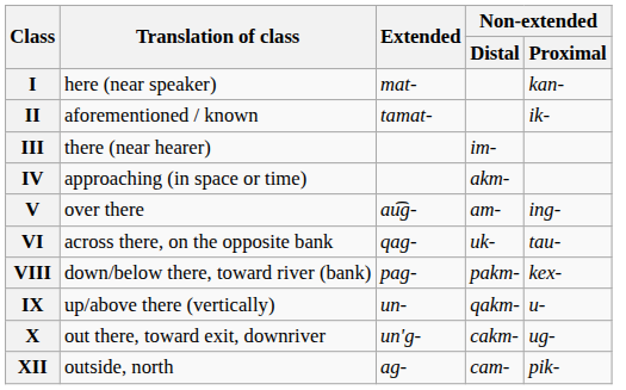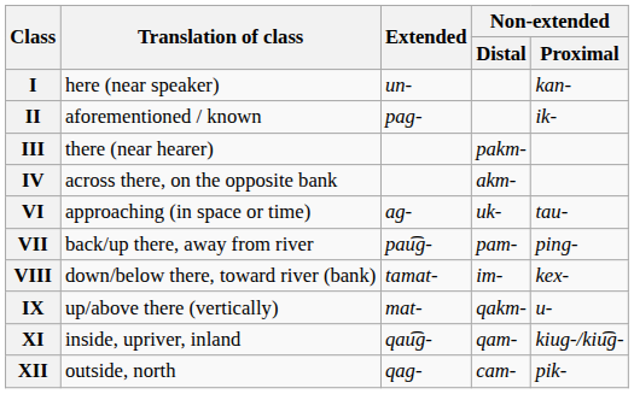 <table class="wikitable">
 <tr>
 <th rowspan="2">Class</th>
 <th rowspan="2">Translation of class</th>
 <th rowspan="2">Extended</th>
 <th colspan="2">Non-extended</th>
 </tr>
 <tr>
 <th>Distal</th>
 <th>Proximal</th>
 </tr>
 <tr>
 <th>I</th>
 <td>here (near speaker)</td>
-<td><em>mat-</em></td>
+<td><em>un-</em></td>
 <td></td>
 <td><em>kan-</em></td>
 </tr>
 <tr>
 <th>II</th>
 <td>aforementioned / known</td>
-<td><em>tamat-</em></td>
+<td><em>pag-</em></td>
 <td></td>
 <td><em>ik-</em></td>
 </tr>
 <tr>
 <th>III</th>
 <td>there (near hearer)</td>
 <td></td>
-<td><em>im-</em></td>
+<td><em>pakm-</em></td>
 <td></td>
 </tr>
 <tr>
 <th>IV</th>
-<td>approaching (in space or time)</td>
+<td>across there, on the opposite bank</td>
 <td></td>
 <td><em>akm-</em></td>
 <td></td>
 </tr>
 <tr>
-<th>V</th>
-<td>over there</td>
-<td><em>au͡g-</em></td>
-<td><em>am-</em></td>
-<td><em>ing-</em></td>
-</tr>
-<tr>
 <th>VI</th>
-<td>across there, on the opposite bank</td>
-<td><em>qag-</em></td>
+<td>approaching (in space or time)</td>
+<td><em>ag-</em></td>
 <td><em>uk-</em></td>
 <td><em>tau-</em></td>
 </tr>
 <tr>
+<th>VII</th>
+<td>back/up there, away from river</td>
+<td><em>pau͡g-</em></td>
+<td><em>pam-</em></td>
+<td><em>ping-</em></td>
+</tr>
+<tr>
 <th>VIII</th>
 <td>down/below there, toward river (bank)</td>
-<td><em>pag-</em></td>
-<td><em>pakm-</em></td>
+<td><em>tamat-</em></td>
+<td><em>im-</em></td>
 <td><em>kex-</em></td>
 </tr>
 <tr>
 <th>IX</th>
 <td>up/above there (vertically)</td>
-<td><em>un-</em></td>
+<td><em>mat-</em></td>
 <td><em>qakm-</em></td>
 <td><em>u-</em></td>
 </tr>
 <tr>
-<th>X</th>
-<td>out there, toward exit, downriver</td>
-<td><em>un'g-</em></td>
-<td><em>cakm-</em></td>
-<td><em>ug-</em></td>
+<th>XI</th>
+<td>inside, upriver, inland</td>
+<td><em>qau͡g-</em></td>
+<td><em>qam-</em></td>
+<td><em>kiug-/kiu͡g-</em></td>
 </tr>
 <tr>
 <th>XII</th>
 <td>outside, north</td>
-<td><em>ag-</em></td>
+<td><em>qag-</em></td>
 <td><em>cam-</em></td>
 <td><em>pik-</em></td>
 </tr>
 </table>
